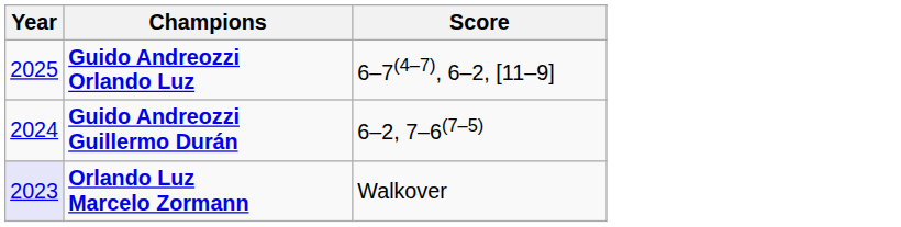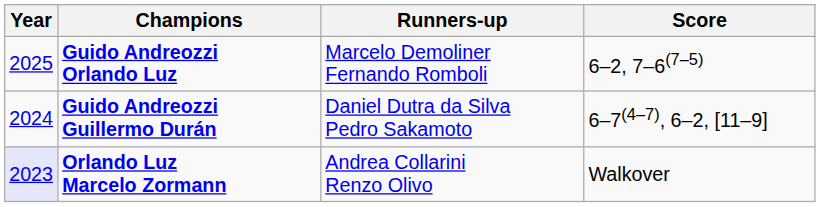 <table class="wikitable" style="font-size:97%">
 <tr>
 <th>Year</th>
 <th width="200">Champions</th>
+<th width="200">Runners-up</th>
 <th width="175">Score</th>
 </tr>
 <tr>
 <td><a href='#'>2025</a></td>
 <td> <strong><a href='#'>Guido Andreozzi</a></strong><br> <strong><a href='#'>Orlando Luz</a></strong></td>
-<td>6–7<sup>(4–7)</sup>, 6–2, [11–9]</td>
+<td> <a href='#'>Marcelo Demoliner</a><br> <a href='#'>Fernando Romboli</a></td>
+<td>6–2, 7–6<sup>(7–5)</sup></td>
 </tr>
 <tr>
 <td><a href='#'>2024</a></td>
 <td> <strong><a href='#'>Guido Andreozzi</a></strong><br> <strong><a href='#'>Guillermo Durán</a></strong></td>
-<td>6–2, 7–6<sup>(7–5)</sup></td>
+<td> <a href='#'>Daniel Dutra da Silva</a><br> <a href='#'>Pedro Sakamoto</a></td>
+<td>6–7<sup>(4–7)</sup>, 6–2, [11–9]</td>
 </tr>
 <tr>
 <td style="background: lavender;"><a href='#'>2023</a></td>
 <td> <strong><a href='#'>Orlando Luz</a></strong><br> <strong><a href='#'>Marcelo Zormann</a></strong></td>
+<td> <a href='#'>Andrea Collarini</a><br> <a href='#'>Renzo Olivo</a></td>
 <td>Walkover</td>
 </tr>
 </table>
